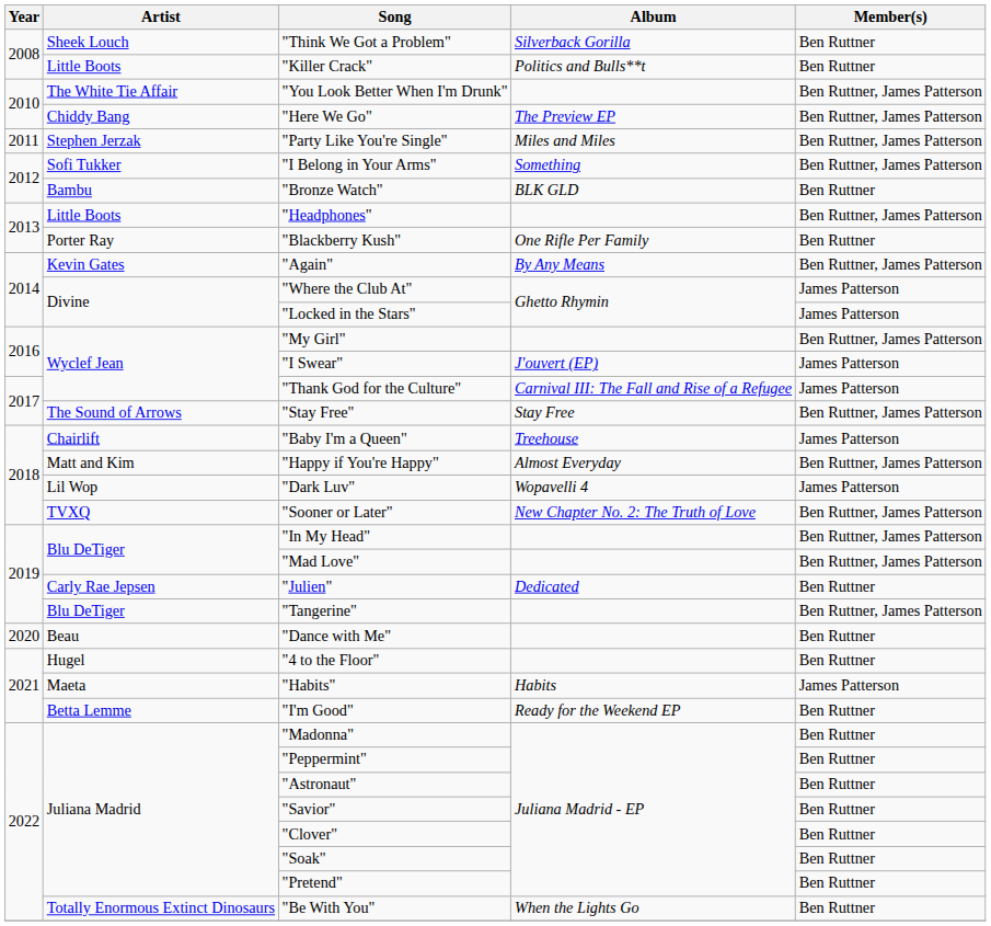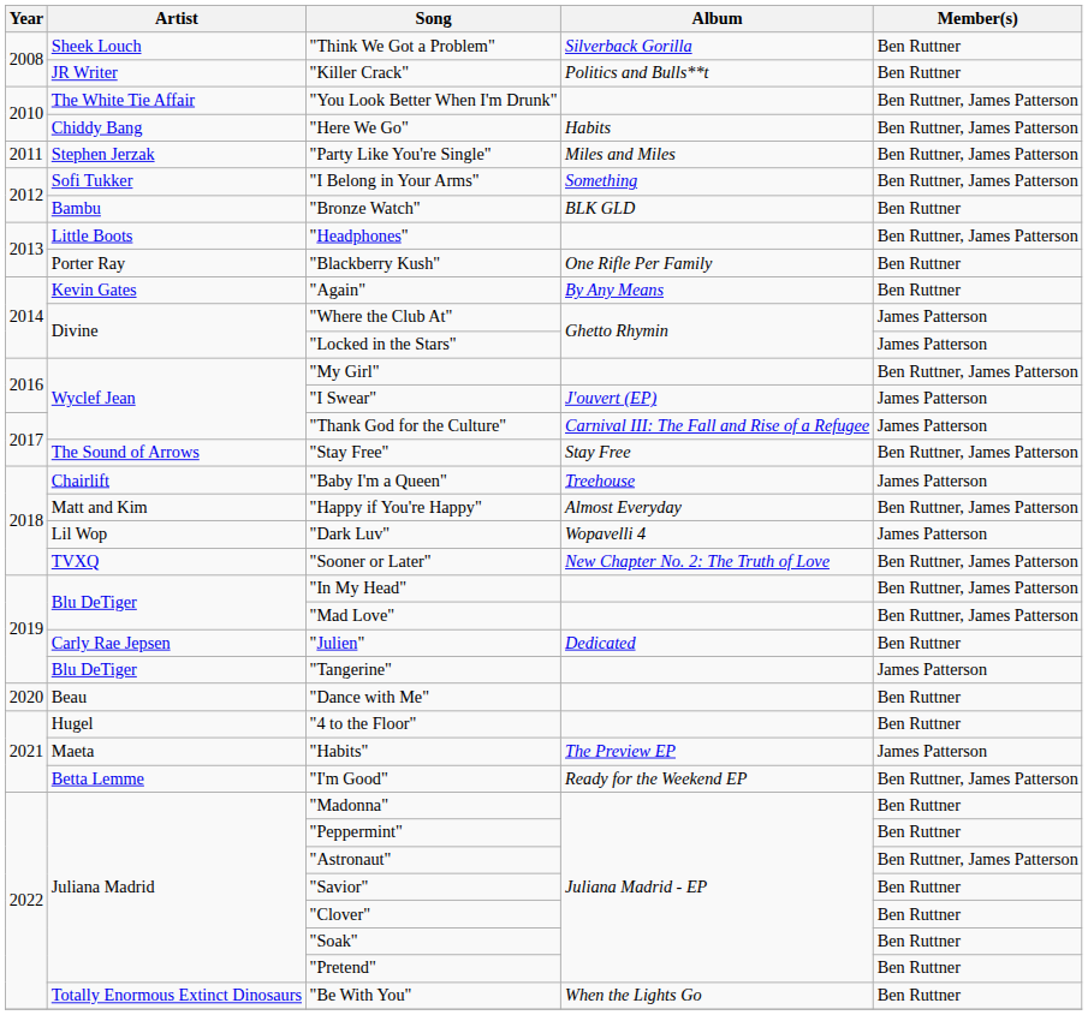 <table class="wikitable">
 <tr>
 <th>Year</th>
 <th>Artist</th>
 <th>Song</th>
 <th>Album</th>
 <th>Member(s)</th>
 </tr>
 <tr>
 <td rowspan="2">2008</td>
 <td><a href='#'>Sheek Louch</a></td>
 <td>"Think We Got a Problem" </td>
 <td><em><a href='#'>Silverback Gorilla</a></em></td>
 <td>Ben Ruttner</td>
 </tr>
 <tr>
-<td><a href='#'>Little Boots</a></td>
+<td><a href='#'>JR Writer</a></td>
 <td>"Killer Crack"</td>
 <td><em>Politics and Bulls**t</em></td>
 <td>Ben Ruttner</td>
 </tr>
 <tr>
 <td rowspan="2">2010</td>
 <td><a href='#'>The White Tie Affair</a></td>
 <td>"You Look Better When I'm Drunk"</td>
 <td></td>
 <td>Ben Ruttner, James Patterson</td>
 </tr>
 <tr>
 <td><a href='#'>Chiddy Bang</a></td>
 <td>"Here We Go" </td>
-<td><em><a href='#'>The Preview EP</a></em></td>
+<td><em>Habits</em></td>
 <td>Ben Ruttner, James Patterson</td>
 </tr>
 <tr>
 <td>2011</td>
 <td><a href='#'>Stephen Jerzak</a></td>
 <td>"Party Like You're Single"</td>
 <td><em>Miles and Miles</em></td>
 <td>Ben Ruttner, James Patterson</td>
 </tr>
 <tr>
 <td rowspan="2">2012</td>
 <td><a href='#'>Sofi Tukker</a></td>
 <td>"I Belong in Your Arms"</td>
 <td><em><a href='#'>Something</a></em></td>
 <td>Ben Ruttner, James Patterson</td>
 </tr>
 <tr>
 <td><a href='#'>Bambu</a></td>
 <td>"Bronze Watch"</td>
 <td><em>BLK GLD</em></td>
 <td>Ben Ruttner</td>
 </tr>
 <tr>
 <td rowspan="2">2013</td>
 <td><a href='#'>Little Boots</a></td>
 <td>"<a href='#'>Headphones</a>"</td>
 <td></td>
 <td>Ben Ruttner, James Patterson</td>
 </tr>
 <tr>
 <td>Porter Ray</td>
 <td>"Blackberry Kush"</td>
 <td><em>One Rifle Per Family</em></td>
 <td>Ben Ruttner</td>
 </tr>
 <tr>
 <td rowspan="3">2014</td>
 <td><a href='#'>Kevin Gates</a></td>
 <td>"Again"</td>
 <td><em><a href='#'>By Any Means</a></em></td>
-<td>Ben Ruttner, James Patterson</td>
+<td>Ben Ruttner</td>
 </tr>
 <tr>
 <td rowspan="2">Divine</td>
 <td>"Where the Club At"</td>
 <td rowspan="2"><em>Ghetto Rhymin</em></td>
 <td>James Patterson</td>
 </tr>
 <tr>
 <td>"Locked in the Stars"</td>
 <td>James Patterson</td>
 </tr>
 <tr>
 <td rowspan="2">2016</td>
 <td rowspan="3"><a href='#'>Wyclef Jean</a></td>
 <td>"My Girl" </td>
 <td></td>
 <td>Ben Ruttner, James Patterson</td>
 </tr>
 <tr>
 <td>"I Swear" </td>
 <td><em><a href='#'>J'ouvert (EP)</a></em></td>
 <td>James Patterson</td>
 </tr>
 <tr>
 <td rowspan="2">2017</td>
 <td>"Thank God for the Culture" </td>
 <td><em><a href='#'>Carnival III: The Fall and Rise of a Refugee</a></em></td>
 <td>James Patterson</td>
 </tr>
 <tr>
 <td><a href='#'>The Sound of Arrows</a></td>
 <td>"Stay Free"</td>
 <td><em>Stay Free</em></td>
 <td>Ben Ruttner, James Patterson</td>
 </tr>
 <tr>
 <td rowspan="4">2018</td>
 <td><a href='#'>Chairlift</a></td>
 <td>"Baby I'm a Queen"</td>
 <td><em><a href='#'>Treehouse</a></em></td>
 <td>James Patterson</td>
 </tr>
 <tr>
 <td>Matt and Kim</td>
 <td>"Happy if You're Happy"</td>
 <td><em>Almost Everyday</em></td>
 <td>Ben Ruttner, James Patterson</td>
 </tr>
 <tr>
 <td>Lil Wop</td>
 <td>"Dark Luv"</td>
 <td><em>Wopavelli 4</em></td>
 <td>James Patterson</td>
 </tr>
 <tr>
 <td><a href='#'>TVXQ</a></td>
 <td>"Sooner or Later" </td>
 <td><em><a href='#'>New Chapter No. 2: The Truth of Love</a></em></td>
 <td>Ben Ruttner, James Patterson</td>
 </tr>
 <tr>
 <td rowspan="4">2019</td>
 <td rowspan="2"><a href='#'>Blu DeTiger</a></td>
 <td>"In My Head"</td>
 <td></td>
 <td>Ben Ruttner, James Patterson</td>
 </tr>
 <tr>
 <td>"Mad Love"</td>
 <td></td>
 <td>Ben Ruttner, James Patterson</td>
 </tr>
 <tr>
 <td><a href='#'>Carly Rae Jepsen</a></td>
 <td>"<a href='#'>Julien</a>"</td>
 <td><em><a href='#'>Dedicated</a></em></td>
 <td>Ben Ruttner</td>
 </tr>
 <tr>
 <td><a href='#'>Blu DeTiger</a></td>
 <td>"Tangerine"</td>
 <td></td>
-<td>Ben Ruttner, James Patterson</td>
+<td>James Patterson</td>
 </tr>
 <tr>
 <td>2020</td>
 <td>Beau</td>
 <td>"Dance with Me"</td>
 <td></td>
 <td>Ben Ruttner</td>
 </tr>
 <tr>
 <td rowspan="3">2021</td>
 <td>Hugel</td>
 <td>"4 to the Floor" </td>
 <td></td>
 <td>Ben Ruttner</td>
 </tr>
 <tr>
 <td>Maeta</td>
 <td>"Habits"</td>
-<td><em>Habits</em></td>
+<td><em><a href='#'>The Preview EP</a></em></td>
 <td>James Patterson</td>
 </tr>
 <tr>
 <td><a href='#'>Betta Lemme</a></td>
 <td>"I'm Good"</td>
 <td><em>Ready for the Weekend EP</em></td>
-<td>Ben Ruttner</td>
+<td>Ben Ruttner, James Patterson</td>
 </tr>
 <tr>
 <td rowspan="8">2022</td>
 <td rowspan="7">Juliana Madrid</td>
 <td>"Madonna"</td>
 <td rowspan="7"><em>Juliana Madrid - EP</em></td>
 <td>Ben Ruttner</td>
 </tr>
 <tr>
 <td>"Peppermint"</td>
 <td>Ben Ruttner</td>
 </tr>
 <tr>
 <td>"Astronaut"</td>
-<td>Ben Ruttner</td>
+<td>Ben Ruttner, James Patterson</td>
 </tr>
 <tr>
 <td>"Savior"</td>
 <td>Ben Ruttner</td>
 </tr>
 <tr>
 <td>"Clover"</td>
 <td>Ben Ruttner</td>
 </tr>
 <tr>
 <td>"Soak"</td>
 <td>Ben Ruttner</td>
 </tr>
 <tr>
 <td>"Pretend"</td>
 <td>Ben Ruttner</td>
 </tr>
 <tr>
 <td><a href='#'>Totally Enormous Extinct Dinosaurs</a></td>
 <td>"Be With You"</td>
 <td><em>When the Lights Go</em></td>
 <td>Ben Ruttner</td>
 </tr>
 <tr>
 </tr>
 </table>
